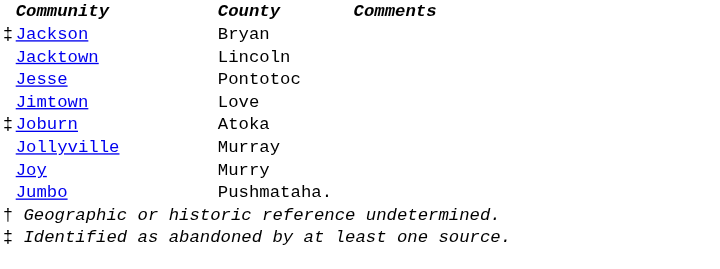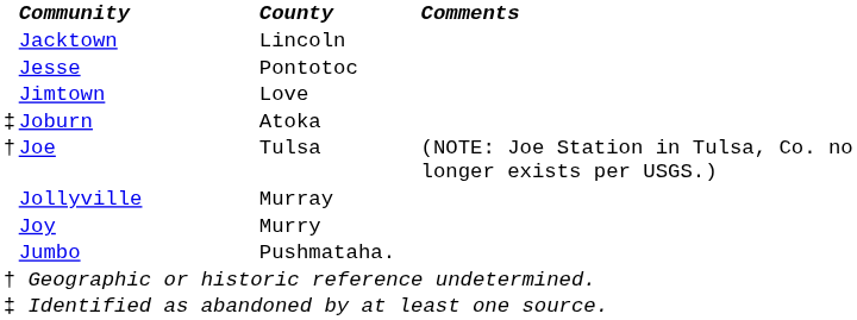 <table border="0" cellpadding="0">
 <tr>
 <td></td>
 <td width="150px"><strong><em>Community</em></strong></td>
 <td width="100px"><strong><em>County</em></strong></td>
 <td width="300px"><strong><em>Comments</em></strong></td>
-</tr>
-<tr>
-<td>‡</td>
-<td><a href='#'>Jackson</a></td>
-<td>Bryan</td>
-<td></td>
 </tr>
 <tr>
 <td></td>
 <td><a href='#'>Jacktown</a></td>
 <td>Lincoln</td>
 <td></td>
 </tr>
 <tr>
 <td></td>
 <td><a href='#'>Jesse</a></td>
 <td>Pontotoc</td>
 <td></td>
 </tr>
 <tr>
 <td></td>
 <td><a href='#'>Jimtown</a></td>
 <td>Love</td>
 <td></td>
 </tr>
 <tr>
 <td>‡</td>
 <td><a href='#'>Joburn</a></td>
 <td>Atoka</td>
 <td></td>
 </tr>
+<tr valign="top">
+<td>†</td>
+<td><a href='#'>Joe</a></td>
+<td>Tulsa</td>
+<td>(NOTE: Joe Station in Tulsa, Co. no longer exists per USGS.)</td>
+</tr>
 <tr>
 <td></td>
 <td><a href='#'>Jollyville</a></td>
 <td>Murray</td>
 <td></td>
 </tr>
 <tr>
 <td></td>
 <td><a href='#'>Joy</a></td>
 <td>Murry</td>
 <td></td>
 </tr>
 <tr>
 <td></td>
 <td><a href='#'>Jumbo</a></td>
 <td>Pushmataha.</td>
 </tr>
 <tr>
 <td colspan="4">† <em>Geographic or historic reference undetermined.</em></td>
 </tr>
 <tr>
 <td colspan="4">‡ <em>Identified as abandoned by at least one source.</em></td>
 </tr>
 </table>
